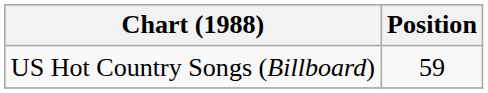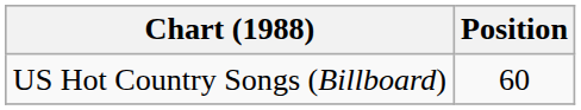 <table class="wikitable">
 <tr>
 <th>Chart (1988)</th>
 <th>Position</th>
 </tr>
 <tr>
 <td>US Hot Country Songs (<em>Billboard</em>)</td>
-<td align="center">59</td>
+<td align="center">60</td>
 </tr>
 </table>
